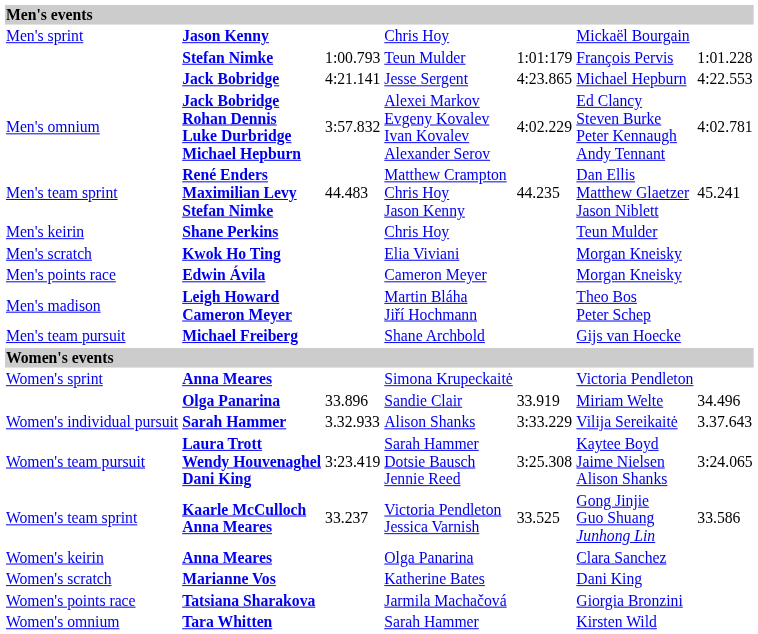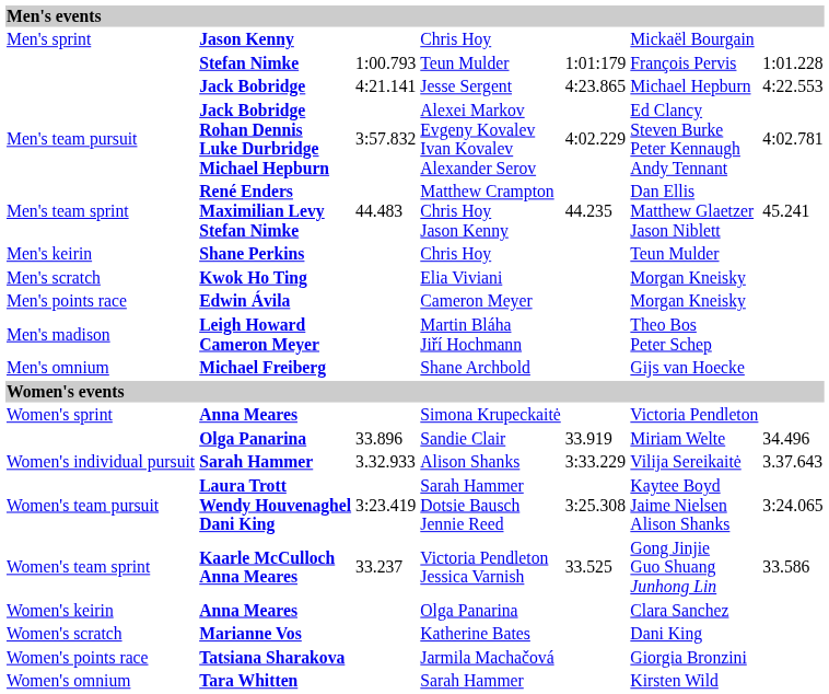 <table>
 <tr bgcolor="#cccccc">
 <td colspan=7><strong>Men's events</strong></td>
 </tr>
 <tr>
 <td><a href='#'>Men's sprint</a> <br></td>
 <td><strong><a href='#'>Jason Kenny</a></strong><br></td>
 <td></td>
 <td><a href='#'>Chris Hoy</a><br></td>
 <td></td>
 <td><a href='#'>Mickaël Bourgain</a><br></td>
 <td></td>
 </tr>
 <tr>
 <td><br></td>
 <td><strong><a href='#'>Stefan Nimke</a></strong><br></td>
 <td>1:00.793</td>
 <td><a href='#'>Teun Mulder</a><br></td>
 <td>1:01:179</td>
 <td><a href='#'>François Pervis</a><br></td>
 <td>1:01.228</td>
 </tr>
 <tr>
 <td><br></td>
 <td><strong><a href='#'>Jack Bobridge</a></strong><br></td>
 <td>4:21.141</td>
 <td><a href='#'>Jesse Sergent</a><br></td>
 <td>4:23.865</td>
 <td><a href='#'>Michael Hepburn</a><br></td>
 <td>4:22.553</td>
 </tr>
 <tr>
-<td><a href='#'>Men's omnium</a><br></td>
+<td><a href='#'>Men's team pursuit</a><br></td>
 <td><strong><a href='#'>Jack Bobridge</a><br><a href='#'>Rohan Dennis</a><br> <a href='#'>Luke Durbridge</a><br> <a href='#'>Michael Hepburn</a></strong><br></td>
 <td>3:57.832</td>
 <td><a href='#'>Alexei Markov</a><br><a href='#'>Evgeny Kovalev</a><br> <a href='#'>Ivan Kovalev</a><br> <a href='#'>Alexander Serov</a><br></td>
 <td>4:02.229</td>
 <td><a href='#'>Ed Clancy</a><br><a href='#'>Steven Burke</a><br> <a href='#'>Peter Kennaugh</a><br> <a href='#'>Andy Tennant</a><br></td>
 <td>4:02.781</td>
 </tr>
 <tr>
 <td><a href='#'>Men's team sprint</a><br></td>
 <td><strong><a href='#'>René Enders</a><br><a href='#'>Maximilian Levy</a><br> <a href='#'>Stefan Nimke</a><br></strong></td>
 <td>44.483</td>
 <td><a href='#'>Matthew Crampton</a><br><a href='#'>Chris Hoy</a><br> <a href='#'>Jason Kenny</a><br></td>
 <td>44.235</td>
 <td><a href='#'>Dan Ellis</a><br><a href='#'>Matthew Glaetzer</a><br> <a href='#'>Jason Niblett</a><br></td>
 <td>45.241</td>
 </tr>
 <tr>
 <td><a href='#'>Men's keirin</a><br></td>
 <td><strong><a href='#'>Shane Perkins</a></strong><br></td>
 <td></td>
 <td><a href='#'>Chris Hoy</a><br></td>
 <td></td>
 <td><a href='#'>Teun Mulder</a><br></td>
 <td></td>
 </tr>
 <tr>
 <td><a href='#'>Men's scratch</a><br></td>
 <td><strong><a href='#'>Kwok Ho Ting</a></strong><br></td>
 <td></td>
 <td><a href='#'>Elia Viviani</a><br></td>
 <td></td>
 <td><a href='#'>Morgan Kneisky</a><br></td>
 <td></td>
 </tr>
 <tr>
 <td><a href='#'>Men's points race</a><br></td>
 <td><strong><a href='#'>Edwin Ávila</a></strong><br></td>
 <td></td>
 <td><a href='#'>Cameron Meyer</a><br></td>
 <td></td>
 <td><a href='#'>Morgan Kneisky</a><br></td>
 <td></td>
 </tr>
 <tr>
 <td><a href='#'>Men's madison</a><br></td>
 <td><strong><a href='#'>Leigh Howard</a><br><a href='#'>Cameron Meyer</a></strong><br></td>
 <td></td>
 <td><a href='#'>Martin Bláha</a><br><a href='#'>Jiří Hochmann</a><br></td>
 <td></td>
 <td><a href='#'>Theo Bos</a><br><a href='#'>Peter Schep</a><br></td>
 <td></td>
 </tr>
 <tr>
-<td><a href='#'>Men's team pursuit</a><br></td>
+<td><a href='#'>Men's omnium</a><br></td>
 <td><strong><a href='#'>Michael Freiberg</a></strong><br></td>
 <td></td>
 <td><a href='#'>Shane Archbold</a><br></td>
 <td></td>
 <td><a href='#'>Gijs van Hoecke</a><br></td>
 <td></td>
 </tr>
 <tr style="background:#ccc;">
 <td colspan=7><strong>Women's events</strong></td>
 </tr>
 <tr>
 <td><a href='#'>Women's sprint</a> <br></td>
 <td><strong><a href='#'>Anna Meares</a></strong><br></td>
 <td></td>
 <td><a href='#'>Simona Krupeckaitė</a><br></td>
 <td></td>
 <td><a href='#'>Victoria Pendleton</a><br></td>
 <td></td>
 </tr>
 <tr>
 <td><br></td>
 <td><strong><a href='#'>Olga Panarina</a></strong><br></td>
 <td>33.896</td>
 <td><a href='#'>Sandie Clair</a><br></td>
 <td>33.919</td>
 <td><a href='#'>Miriam Welte</a><br></td>
 <td>34.496</td>
 </tr>
 <tr>
 <td><a href='#'>Women's individual pursuit</a><br></td>
 <td><strong><a href='#'>Sarah Hammer</a></strong><br></td>
 <td>3.32.933</td>
 <td><a href='#'>Alison Shanks</a><br></td>
 <td>3:33.229</td>
 <td><a href='#'>Vilija Sereikaitė</a><br></td>
 <td>3.37.643</td>
 </tr>
 <tr>
 <td><a href='#'>Women's team pursuit</a><br></td>
 <td><strong><a href='#'>Laura Trott</a><br><a href='#'>Wendy Houvenaghel</a><br> <a href='#'>Dani King</a></strong><br></td>
 <td>3:23.419</td>
 <td><a href='#'>Sarah Hammer</a><br><a href='#'>Dotsie Bausch</a><br> <a href='#'>Jennie Reed</a><br></td>
 <td>3:25.308</td>
 <td><a href='#'>Kaytee Boyd</a><br><a href='#'>Jaime Nielsen</a><br> <a href='#'>Alison Shanks</a><br></td>
 <td>3:24.065</td>
 </tr>
 <tr>
 <td><a href='#'>Women's team sprint</a><br></td>
 <td><strong><a href='#'>Kaarle McCulloch</a><br><a href='#'>Anna Meares</a></strong><br></td>
 <td>33.237</td>
 <td><a href='#'>Victoria Pendleton</a><br><a href='#'>Jessica Varnish</a><br></td>
 <td>33.525</td>
 <td><a href='#'>Gong Jinjie</a><br><a href='#'>Guo Shuang</a><br> <em><a href='#'>Junhong Lin</a></em><br></td>
 <td>33.586</td>
 </tr>
 <tr>
 <td><a href='#'>Women's keirin</a><br></td>
 <td><strong><a href='#'>Anna Meares</a></strong><br></td>
 <td></td>
 <td><a href='#'>Olga Panarina</a><br></td>
 <td></td>
 <td><a href='#'>Clara Sanchez</a><br></td>
 <td></td>
 </tr>
 <tr>
 <td><a href='#'>Women's scratch</a><br></td>
 <td><strong><a href='#'>Marianne Vos</a></strong><br></td>
 <td></td>
 <td><a href='#'>Katherine Bates</a><br></td>
 <td></td>
 <td><a href='#'>Dani King</a><br></td>
 <td></td>
 </tr>
 <tr>
 <td><a href='#'>Women's points race</a><br></td>
 <td><strong><a href='#'>Tatsiana Sharakova</a></strong><br></td>
 <td></td>
 <td><a href='#'>Jarmila Machačová</a><br></td>
 <td></td>
 <td><a href='#'>Giorgia Bronzini</a><br></td>
 <td></td>
 </tr>
 <tr>
 <td><a href='#'>Women's omnium</a><br></td>
 <td><strong><a href='#'>Tara Whitten</a></strong><br></td>
 <td></td>
 <td><a href='#'>Sarah Hammer</a><br></td>
 <td></td>
 <td><a href='#'>Kirsten Wild</a><br></td>
 <td></td>
 </tr>
 </table>
